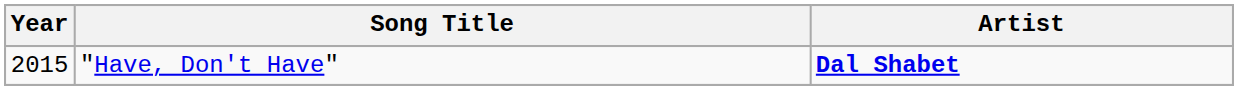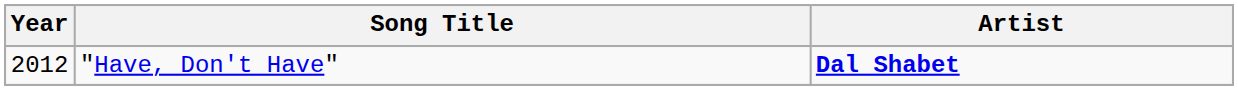 <table class="wikitable" style="font-size: 90%; width:600px">
 <tr>
 <th width=10>Year</th>
 <th>Song Title</th>
 <th>Artist</th>
 </tr>
 <tr>
-<td>2015</td>
+<td>2012</td>
 <td>"<a href='#'>Have, Don't Have</a>"</td>
 <td><strong><a href='#'>Dal Shabet</a></strong></td>
 </tr>
 <tr>
 </tr>
 </table>
